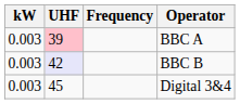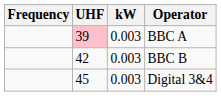 <table class="wikitable sortable">
 <tr>
+<th>Frequency</th>
+<th>UHF</th>
 <th>kW</th>
-<th>UHF</th>
-<th>Frequency</th>
 <th>Operator</th>
 </tr>
 <tr>
+<td></td>
+<td style="background: pink;">39</td>
 <td>0.003</td>
-<td style="background: pink;">39</td>
-<td></td>
 <td>BBC A</td>
 </tr>
 <tr>
+<td></td>
+<td>42</td>
 <td>0.003</td>
-<td style="background: lavender;">42</td>
-<td></td>
 <td>BBC B</td>
 </tr>
 <tr>
+<td></td>
+<td>45</td>
 <td>0.003</td>
-<td>45</td>
-<td></td>
 <td>Digital 3&4</td>
 </tr>
 </table>
